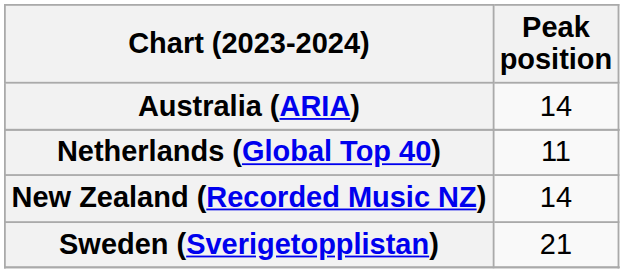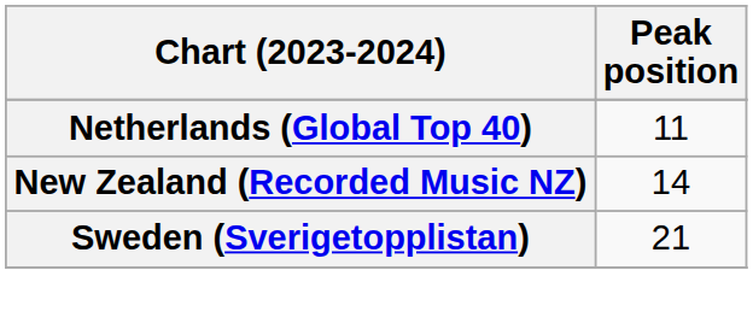 <table class="wikitable sortable plainrowheaders" style="text-align:center">
 <tr>
 <th scope="col">Chart (2023-2024)</th>
 <th scope="col">Peak<br>position</th>
-</tr>
-<tr>
-<th scope="row">Australia (<a href='#'>ARIA</a>)</th>
-<td>14</td>
 </tr>
 <tr>
 </tr>
 <tr>
 </tr>
 <tr>
 </tr>
 <tr>
 <th scope="row">Netherlands (<a href='#'>Global Top 40</a>)</th>
 <td>11</td>
 </tr>
 <tr>
 <th scope="row">New Zealand (<a href='#'>Recorded Music NZ</a>)</th>
 <td>14</td>
 </tr>
 <tr>
 <th scope="row">Sweden (<a href='#'>Sverigetopplistan</a>)</th>
 <td>21</td>
 </tr>
 <tr>
 </tr>
 <tr>
 </tr>
 <tr>
 </tr>
 <tr>
 </tr>
 <tr>
 </tr>
 </table>
